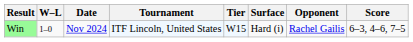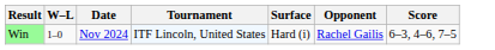 <table class="sortable wikitable">
 <tr>
 <th>Result</th>
 <th class="unsortable">W–L</th>
 <th>Date</th>
 <th>Tournament</th>
-<th>Tier</th>
 <th>Surface</th>
 <th>Opponent</th>
 <th class="unsortable">Score</th>
 </tr>
 <tr>
 <td style="background:#98fb98;">Win</td>
 <td><small>1–0</small></td>
 <td><a href='#'>Nov 2024</a></td>
 <td style="background:#f0f8ff;">ITF Lincoln, United States</td>
-<td style="background:#f0f8ff;">W15</td>
 <td>Hard (i)</td>
 <td> <a href='#'>Rachel Gailis</a></td>
 <td>6–3, 4–6, 7–5</td>
 </tr>
 </table>
